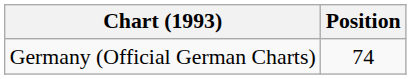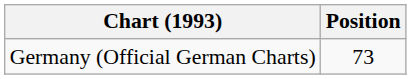 <table class="wikitable">
 <tr>
 <th>Chart (1993)</th>
 <th>Position</th>
 </tr>
 <tr>
 <td>Germany (Official German Charts)</td>
-<td align="center">74</td>
+<td align="center">73</td>
 </tr>
 </table>
